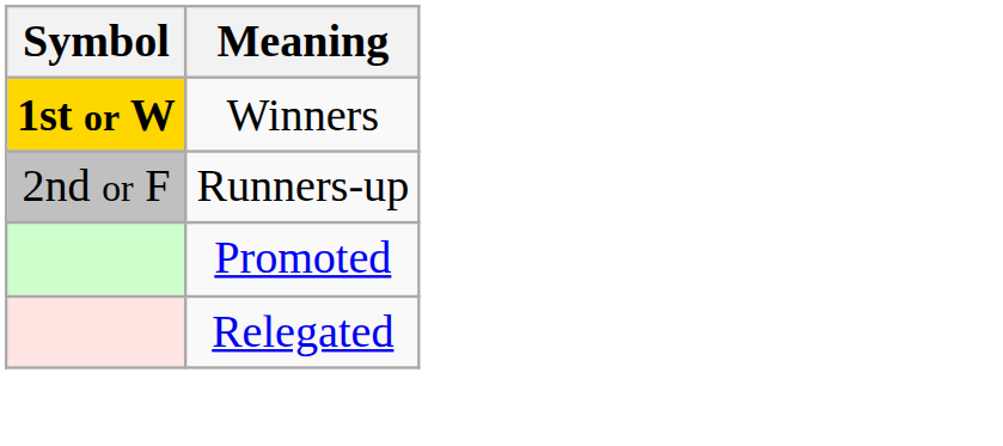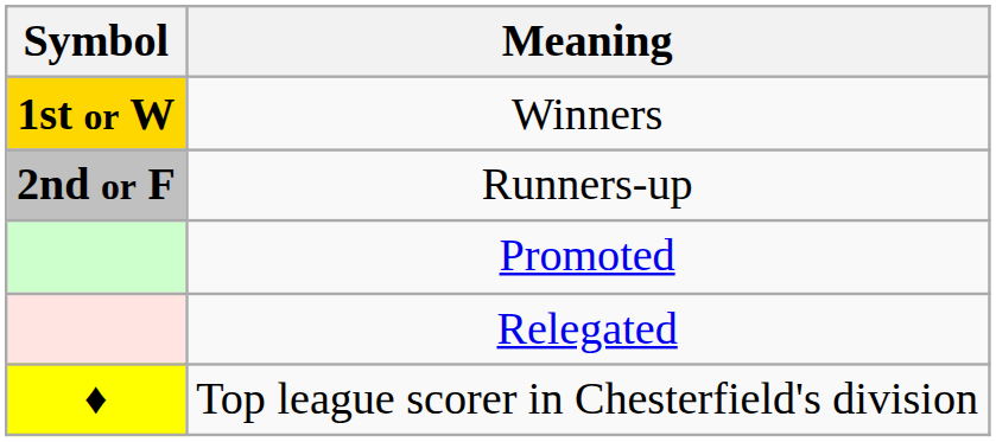 <table class="wikitable" style="text-align:center">
 <tr>
 <th scope=col>Symbol</th>
 <th scope=col>Meaning</th>
 </tr>
 <tr>
 <td style=background:gold><strong>1st <small>or</small> W</strong></td>
 <td>Winners</td>
 </tr>
 <tr>
-<td style=background:silver>2nd <small>or</small> F</td>
+<td style=background:silver><strong>2nd <small>or</small> F</strong></td>
 <td>Runners-up</td>
 </tr>
 <tr>
 <td style=background:#cfc></td>
 <td><a href='#'>Promoted</a></td>
 </tr>
 <tr>
 <td style=background:MistyRose></td>
 <td><a href='#'>Relegated</a></td>
 </tr>
+<tr>
+<td style=background:yellow>♦</td>
+<td>Top league scorer in Chesterfield's division</td>
+</tr>
 </table>
